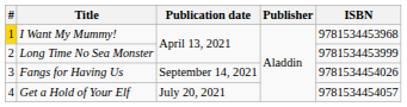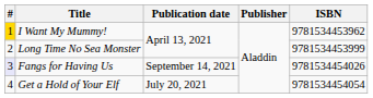 <table class="wikitable sortable">
 <tr>
 <th>#</th>
 <th>Title</th>
 <th>Publication date</th>
 <th>Publisher</th>
 <th>ISBN</th>
 </tr>
 <tr>
 <td style="background: gold;">1</td>
 <td><em>I Want My Mummy!</em></td>
 <td rowspan=2>April 13, 2021</td>
 <td rowspan=4>Aladdin</td>
-<td>9781534453968</td>
+<td>9781534453962</td>
 </tr>
 <tr>
 <td>2</td>
 <td><em>Long Time No Sea Monster</em></td>
 <td>9781534453999</td>
 </tr>
 <tr>
-<td>3</td>
+<td style="background: lavender;">3</td>
 <td><em>Fangs for Having Us</em></td>
 <td>September 14, 2021</td>
 <td>9781534454026</td>
 </tr>
 <tr>
 <td>4</td>
 <td><em>Get a Hold of Your Elf</em></td>
 <td>July 20, 2021</td>
-<td>9781534454057</td>
+<td>9781534454054</td>
 </tr>
 </table>
